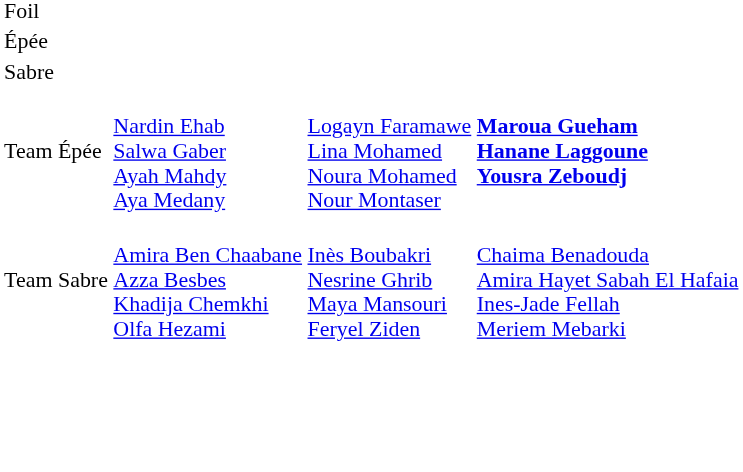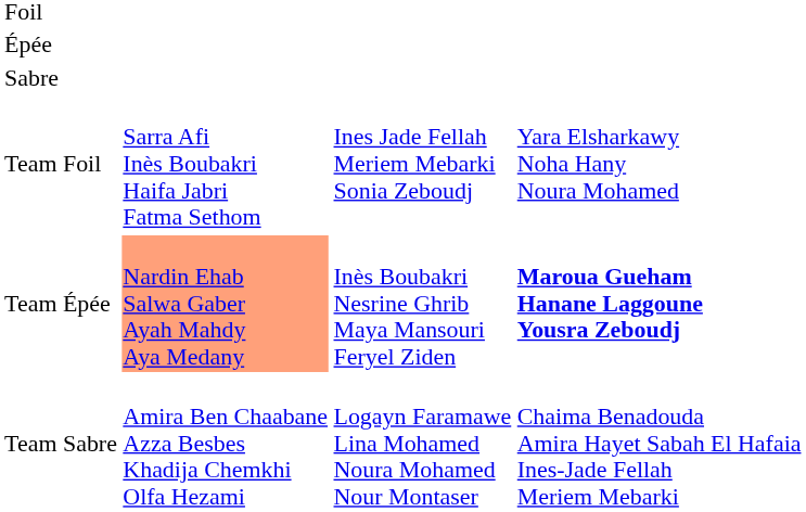 <table>
 <tr>
 <td>Foil</td>
 <td></td>
 <td></td>
 <td><br></td>
 </tr>
 <tr>
 <td>Épée</td>
 <td></td>
 <td></td>
 <td><br></td>
 </tr>
 <tr>
 <td>Sabre</td>
 <td></td>
 <td></td>
 <td><br></td>
 </tr>
 <tr>
+<td>Team Foil</td>
+<td><br><a href='#'>Sarra Afi</a><br><a href='#'>Inès Boubakri</a><br><a href='#'>Haifa Jabri</a><br><a href='#'>Fatma Sethom</a></td>
+<td valign="top"><br><a href='#'>Ines Jade Fellah</a><br><a href='#'>Meriem Mebarki</a><br><a href='#'>Sonia Zeboudj</a></td>
+<td valign="top"><br><a href='#'>Yara Elsharkawy</a><br><a href='#'>Noha Hany</a><br><a href='#'>Noura Mohamed</a></td>
+</tr>
+<tr>
 <td>Team Épée</td>
-<td><br><a href='#'>Nardin Ehab</a><br><a href='#'>Salwa Gaber</a><br><a href='#'>Ayah Mahdy</a><br><a href='#'>Aya Medany</a></td>
-<td><br><a href='#'>Logayn Faramawe</a><br><a href='#'>Lina Mohamed</a><br><a href='#'>Noura Mohamed</a><br><a href='#'>Nour Montaser</a></td>
+<td style="background: lightsalmon;"><br><a href='#'>Nardin Ehab</a><br><a href='#'>Salwa Gaber</a><br><a href='#'>Ayah Mahdy</a><br><a href='#'>Aya Medany</a></td>
+<td><br><a href='#'>Inès Boubakri</a><br><a href='#'>Nesrine Ghrib</a><br><a href='#'>Maya Mansouri</a><br><a href='#'>Feryel Ziden</a></td>
 <td valign="top"><strong><br><a href='#'>Maroua Gueham</a><br><a href='#'>Hanane Laggoune</a><br><a href='#'>Yousra Zeboudj</a></strong></td>
 </tr>
 <tr>
 <td>Team Sabre</td>
 <td><br><a href='#'>Amira Ben Chaabane</a><br><a href='#'>Azza Besbes</a><br><a href='#'>Khadija Chemkhi</a><br><a href='#'>Olfa Hezami</a></td>
-<td><br><a href='#'>Inès Boubakri</a><br><a href='#'>Nesrine Ghrib</a><br><a href='#'>Maya Mansouri</a><br><a href='#'>Feryel Ziden</a></td>
+<td><br><a href='#'>Logayn Faramawe</a><br><a href='#'>Lina Mohamed</a><br><a href='#'>Noura Mohamed</a><br><a href='#'>Nour Montaser</a></td>
 <td><br><a href='#'>Chaima Benadouda</a><br><a href='#'>Amira Hayet Sabah El Hafaia</a><br><a href='#'>Ines-Jade Fellah</a><br><a href='#'>Meriem Mebarki</a></td>
 </tr>
 </table>
